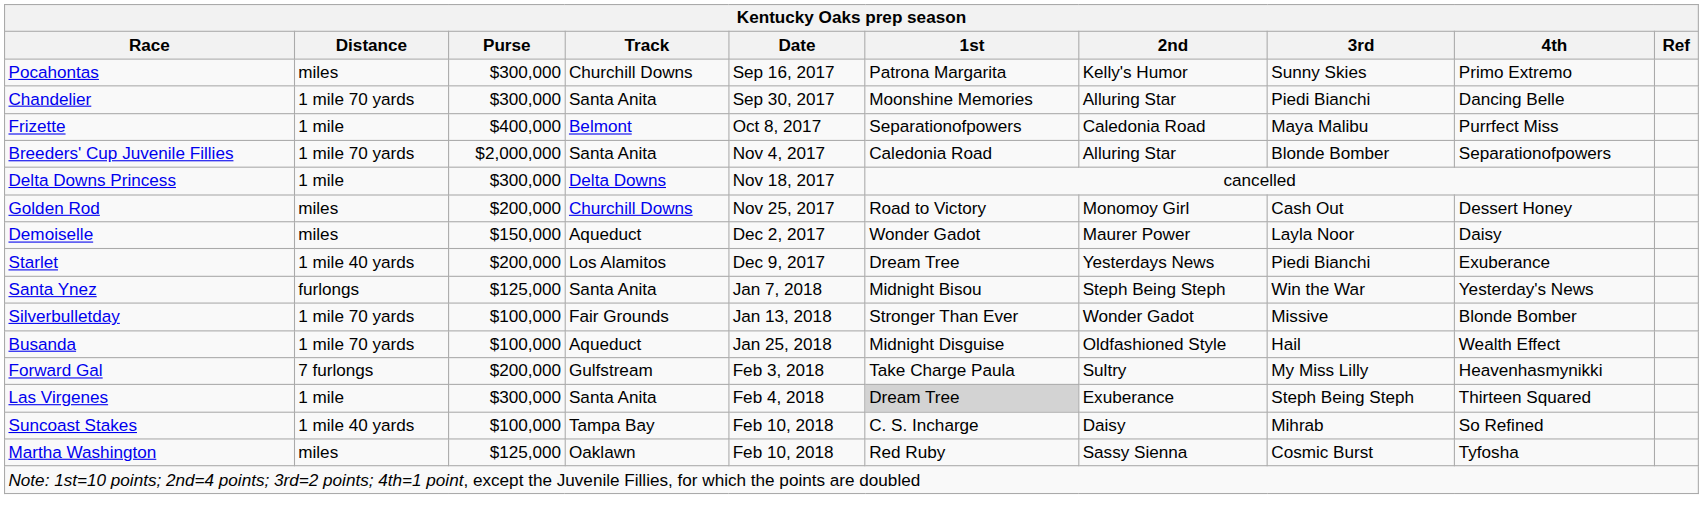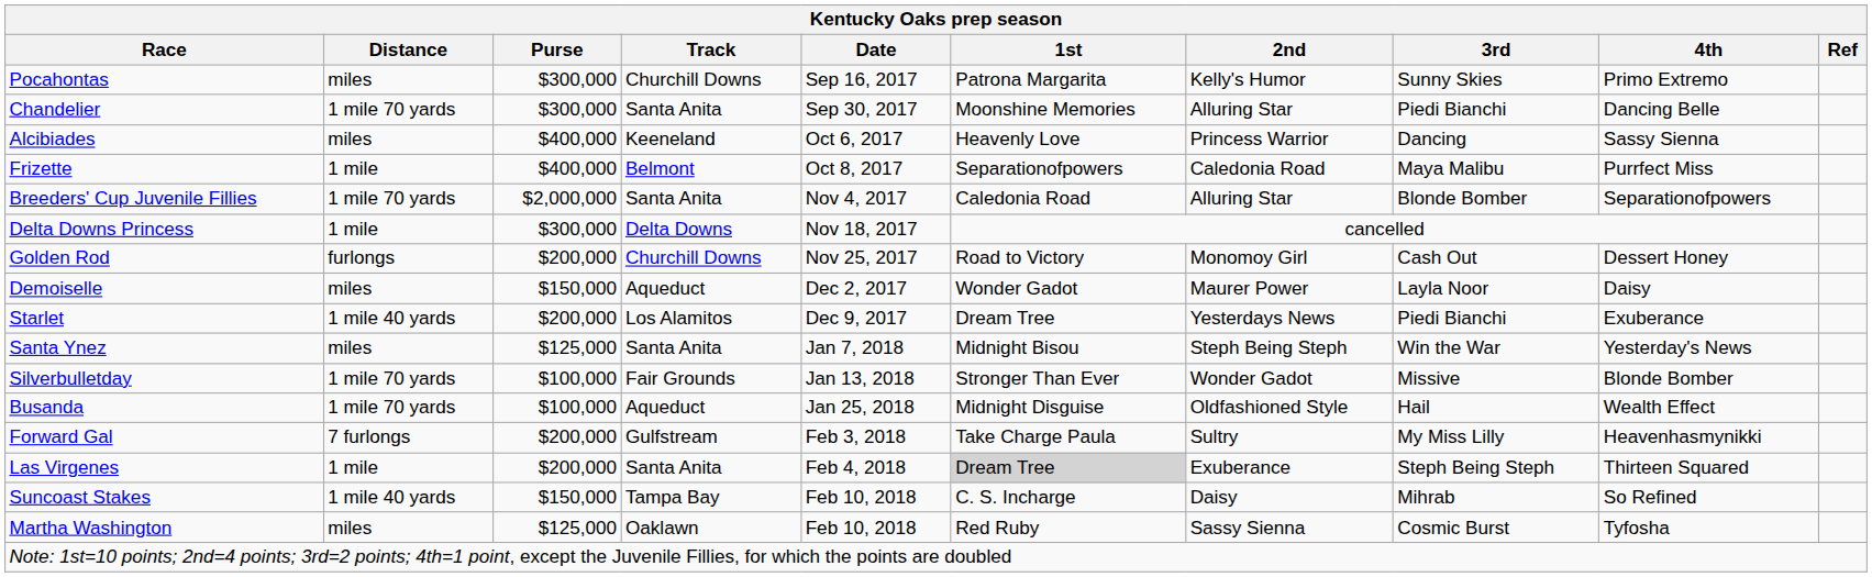 <table class=wikitable style="width:100%">
 <tr>
 <th colspan=10>Kentucky Oaks prep season</th>
 </tr>
 <tr>
 <th>Race</th>
 <th>Distance</th>
 <th>Purse</th>
 <th>Track</th>
 <th>Date</th>
 <th>1st</th>
 <th>2nd</th>
 <th>3rd</th>
 <th>4th</th>
 <th>Ref</th>
 </tr>
 <tr>
 <td><a href='#'>Pocahontas</a></td>
 <td> miles</td>
 <td align=right>$300,000</td>
 <td>Churchill Downs</td>
 <td>Sep 16, 2017</td>
 <td>Patrona Margarita</td>
 <td>Kelly's Humor</td>
 <td>Sunny Skies</td>
 <td>Primo Extremo</td>
 <td></td>
 </tr>
 <tr>
 <td><a href='#'>Chandelier</a></td>
 <td>1 mile 70 yards</td>
 <td align=right>$300,000</td>
 <td>Santa Anita</td>
 <td>Sep 30, 2017</td>
 <td>Moonshine Memories</td>
 <td>Alluring Star</td>
 <td>Piedi Bianchi</td>
 <td>Dancing Belle</td>
 <td></td>
 </tr>
 <tr>
+<td><a href='#'>Alcibiades</a></td>
+<td> miles</td>
+<td align=right>$400,000</td>
+<td>Keeneland</td>
+<td>Oct 6, 2017</td>
+<td>Heavenly Love</td>
+<td>Princess Warrior</td>
+<td>Dancing</td>
+<td>Sassy Sienna</td>
+<td></td>
+</tr>
+<tr>
 <td><a href='#'>Frizette</a></td>
 <td>1 mile</td>
 <td align=right>$400,000</td>
 <td><a href='#'>Belmont</a></td>
 <td>Oct 8, 2017</td>
 <td>Separationofpowers</td>
 <td>Caledonia Road</td>
 <td>Maya Malibu</td>
 <td>Purrfect Miss</td>
 <td></td>
 </tr>
 <tr>
 <td><a href='#'>Breeders' Cup Juvenile Fillies</a></td>
 <td>1 mile 70 yards</td>
 <td align=right>$2,000,000</td>
 <td>Santa Anita</td>
 <td>Nov 4, 2017</td>
 <td>Caledonia Road</td>
 <td>Alluring Star</td>
 <td>Blonde Bomber</td>
 <td>Separationofpowers</td>
 <td></td>
 </tr>
 <tr>
 <td><a href='#'>Delta Downs Princess</a></td>
 <td>1 mile</td>
 <td align=right>$300,000</td>
 <td><a href='#'>Delta Downs</a></td>
 <td>Nov 18, 2017</td>
 <td colspan="4" align=center>cancelled</td>
 <td></td>
 </tr>
 <tr>
 <td><a href='#'>Golden Rod</a></td>
-<td> miles</td>
+<td> furlongs</td>
 <td align=right>$200,000</td>
 <td><a href='#'>Churchill Downs</a></td>
 <td>Nov 25, 2017</td>
 <td>Road to Victory</td>
 <td>Monomoy Girl</td>
 <td>Cash Out</td>
 <td>Dessert Honey</td>
 <td></td>
 </tr>
 <tr>
 <td><a href='#'>Demoiselle</a></td>
 <td> miles</td>
 <td align=right>$150,000</td>
 <td>Aqueduct</td>
 <td>Dec 2, 2017</td>
 <td>Wonder Gadot</td>
 <td>Maurer Power</td>
 <td>Layla Noor</td>
 <td>Daisy</td>
 <td></td>
 </tr>
 <tr>
 <td><a href='#'>Starlet</a></td>
 <td>1 mile 40 yards</td>
 <td align=right>$200,000</td>
 <td>Los Alamitos</td>
 <td>Dec 9, 2017</td>
 <td>Dream Tree</td>
 <td>Yesterdays News</td>
 <td>Piedi Bianchi</td>
 <td>Exuberance</td>
 <td></td>
 </tr>
 <tr>
 <td><a href='#'>Santa Ynez</a></td>
-<td> furlongs</td>
+<td> miles</td>
 <td align=right>$125,000</td>
 <td>Santa Anita</td>
 <td>Jan 7, 2018</td>
 <td>Midnight Bisou</td>
 <td>Steph Being Steph</td>
 <td>Win the War</td>
 <td>Yesterday's News</td>
 <td></td>
 </tr>
 <tr>
 <td><a href='#'>Silverbulletday</a></td>
 <td>1 mile 70 yards</td>
 <td align=right>$100,000</td>
 <td>Fair Grounds</td>
 <td>Jan 13, 2018</td>
 <td>Stronger Than Ever</td>
 <td>Wonder Gadot</td>
 <td>Missive</td>
 <td>Blonde Bomber</td>
 <td></td>
 </tr>
 <tr>
 <td><a href='#'>Busanda</a></td>
 <td>1 mile 70 yards</td>
 <td align=right>$100,000</td>
 <td>Aqueduct</td>
 <td>Jan 25, 2018</td>
 <td>Midnight Disguise</td>
 <td>Oldfashioned Style</td>
 <td>Hail</td>
 <td>Wealth Effect</td>
 <td></td>
 </tr>
 <tr>
 <td><a href='#'>Forward Gal</a></td>
 <td>7 furlongs</td>
 <td align=right>$200,000</td>
 <td>Gulfstream</td>
 <td>Feb 3, 2018</td>
 <td>Take Charge Paula</td>
 <td>Sultry</td>
 <td>My Miss Lilly</td>
 <td>Heavenhasmynikki</td>
 <td></td>
 </tr>
 <tr>
 <td><a href='#'>Las Virgenes</a></td>
 <td>1 mile</td>
-<td align=right>$300,000</td>
+<td align=right>$200,000</td>
 <td>Santa Anita</td>
 <td>Feb 4, 2018</td>
 <td style="background: lightgrey;">Dream Tree</td>
 <td>Exuberance</td>
 <td>Steph Being Steph</td>
 <td>Thirteen Squared</td>
 <td></td>
 </tr>
 <tr>
 <td><a href='#'>Suncoast Stakes</a></td>
 <td>1 mile 40 yards</td>
-<td align=right>$100,000</td>
+<td align=right>$150,000</td>
 <td>Tampa Bay</td>
 <td>Feb 10, 2018</td>
 <td>C. S. Incharge</td>
 <td>Daisy</td>
 <td>Mihrab</td>
 <td>So Refined</td>
 <td></td>
 </tr>
 <tr>
 <td><a href='#'>Martha Washington</a></td>
 <td> miles</td>
 <td align=right>$125,000</td>
 <td>Oaklawn</td>
 <td>Feb 10, 2018</td>
 <td>Red Ruby</td>
 <td>Sassy Sienna</td>
 <td>Cosmic Burst</td>
 <td>Tyfosha</td>
 <td></td>
 </tr>
 <tr>
 <td colspan=10><em>Note: 1st=10 points; 2nd=4 points; 3rd=2 points; 4th=1 point</em>, except the Juvenile Fillies, for which the points are doubled</td>
 </tr>
 </table>
